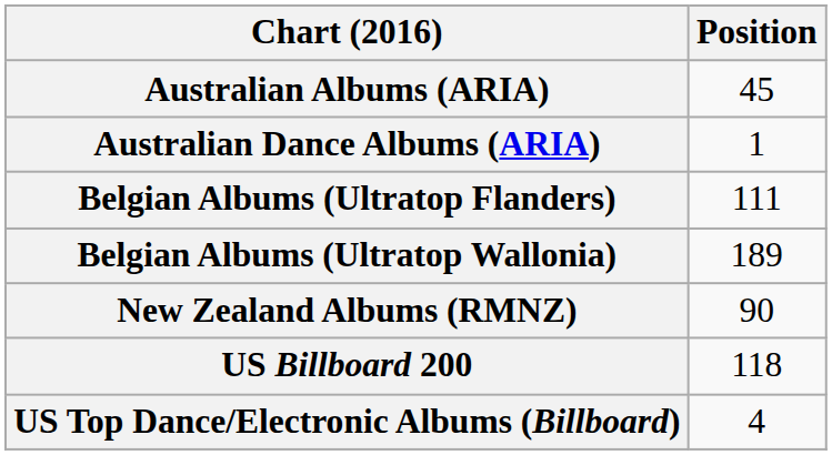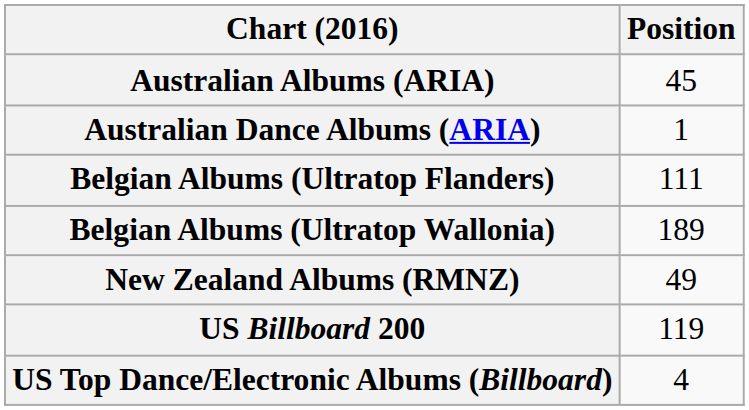 <table class="wikitable sortable plainrowheaders" style="text-align:center">
 <tr>
 <th scope="col">Chart (2016)</th>
 <th scope="col">Position</th>
 </tr>
 <tr>
 <th scope="row">Australian Albums (ARIA)</th>
 <td>45</td>
 </tr>
 <tr>
 <th scope="row">Australian Dance Albums (<a href='#'>ARIA</a>)</th>
 <td>1</td>
 </tr>
 <tr>
 <th scope="row">Belgian Albums (Ultratop Flanders)</th>
 <td>111</td>
 </tr>
 <tr>
 <th scope="row">Belgian Albums (Ultratop Wallonia)</th>
 <td>189</td>
 </tr>
 <tr>
 <th scope="row">New Zealand Albums (RMNZ)</th>
-<td>90</td>
+<td>49</td>
 </tr>
 <tr>
 <th scope="row">US <em>Billboard</em> 200</th>
-<td>118</td>
+<td>119</td>
 </tr>
 <tr>
 <th scope="row">US Top Dance/Electronic Albums (<em>Billboard</em>)</th>
 <td>4</td>
 </tr>
 </table>
